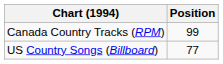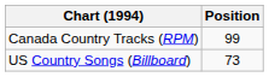 <table class="wikitable sortable">
 <tr>
 <th scope="col">Chart (1994)</th>
 <th scope="col">Position</th>
 </tr>
 <tr>
 <td>Canada Country Tracks (<em><a href='#'>RPM</a></em>)</td>
 <td align="center">99</td>
 </tr>
 <tr>
 <td>US <a href='#'>Country Songs</a> (<em><a href='#'>Billboard</a></em>)</td>
-<td align="center">77</td>
+<td align="center">73</td>
 </tr>
 </table>
